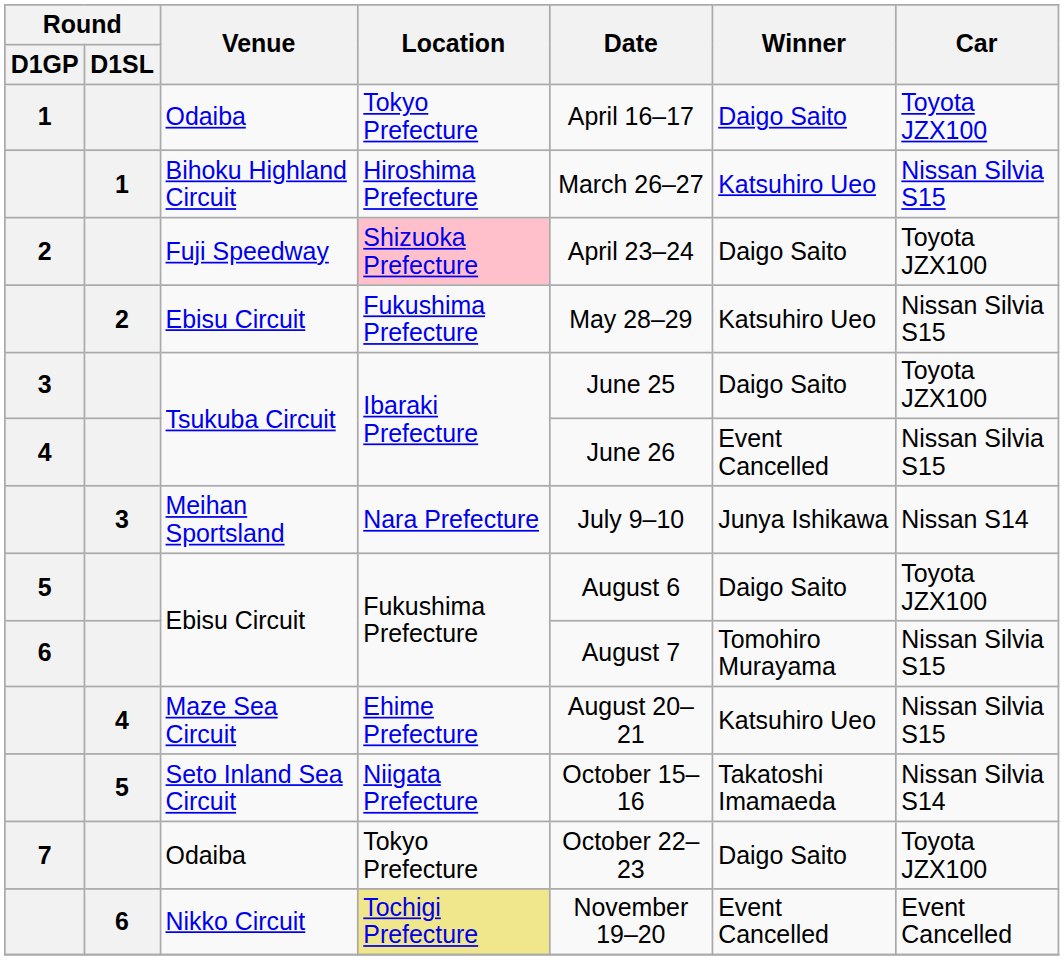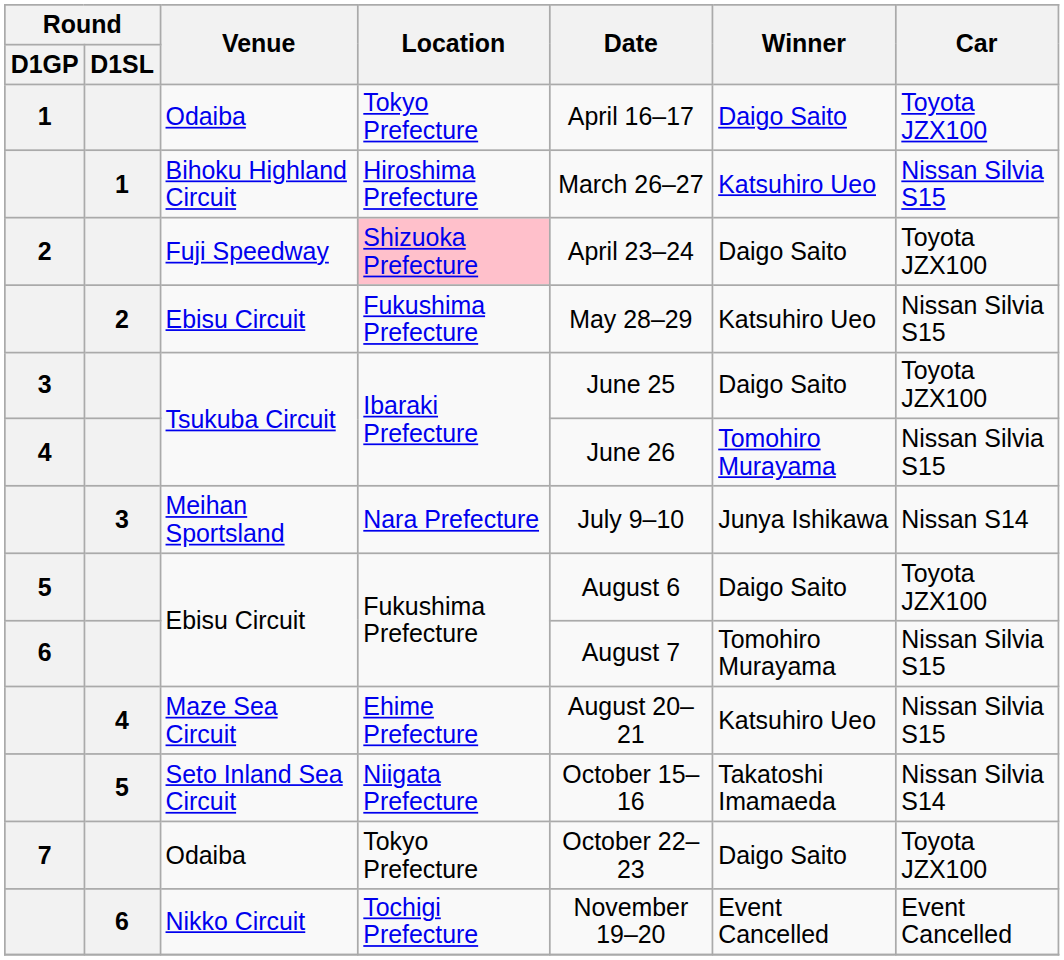 <table class="wikitable" style="font-size: 90%;">
 <tr>
 <th colspan=2>Round</th>
 <th rowspan=2>Venue</th>
 <th rowspan=2>Location</th>
 <th rowspan=2>Date</th>
 <th rowspan=2>Winner</th>
 <th rowspan=2>Car</th>
 </tr>
 <tr>
 <th>D1GP</th>
 <th>D1SL</th>
 </tr>
 <tr>
 <th>1</th>
 <th></th>
 <td><a href='#'>Odaiba</a></td>
 <td><a href='#'>Tokyo Prefecture</a></td>
 <td align="center">April 16–17</td>
 <td><a href='#'>Daigo Saito</a></td>
 <td><a href='#'>Toyota JZX100</a></td>
 </tr>
 <tr>
 <th></th>
 <th>1</th>
 <td><a href='#'>Bihoku Highland Circuit</a></td>
 <td><a href='#'>Hiroshima Prefecture</a></td>
 <td align="center">March 26–27</td>
 <td><a href='#'>Katsuhiro Ueo</a></td>
 <td><a href='#'>Nissan Silvia S15</a></td>
 </tr>
 <tr>
 <th>2</th>
 <th></th>
 <td><a href='#'>Fuji Speedway</a></td>
 <td style="background: pink;"><a href='#'>Shizuoka Prefecture</a></td>
 <td align="center">April 23–24</td>
 <td>Daigo Saito</td>
 <td>Toyota JZX100</td>
 </tr>
 <tr>
 <th></th>
 <th>2</th>
 <td><a href='#'>Ebisu Circuit</a></td>
 <td><a href='#'>Fukushima Prefecture</a></td>
 <td align="center">May 28–29</td>
 <td>Katsuhiro Ueo</td>
 <td>Nissan Silvia S15</td>
 </tr>
 <tr>
 <th>3</th>
 <th></th>
 <td rowspan=2><a href='#'>Tsukuba Circuit</a></td>
 <td rowspan=2><a href='#'>Ibaraki Prefecture</a></td>
 <td align="center">June 25</td>
 <td>Daigo Saito</td>
 <td>Toyota JZX100</td>
 </tr>
 <tr>
 <th>4</th>
 <th></th>
 <td align="center">June 26</td>
-<td>Event Cancelled</td>
+<td><a href='#'>Tomohiro Murayama</a></td>
 <td>Nissan Silvia S15</td>
 </tr>
 <tr>
 <th></th>
 <th>3</th>
 <td><a href='#'>Meihan Sportsland</a></td>
 <td><a href='#'>Nara Prefecture</a></td>
 <td align="center">July 9–10</td>
 <td>Junya Ishikawa</td>
 <td>Nissan S14</td>
 </tr>
 <tr>
 <th>5</th>
 <th></th>
 <td rowspan=2>Ebisu Circuit</td>
 <td rowspan=2>Fukushima Prefecture</td>
 <td align="center">August 6</td>
 <td>Daigo Saito</td>
 <td>Toyota JZX100</td>
 </tr>
 <tr>
 <th>6</th>
 <th></th>
 <td align="center">August 7</td>
 <td>Tomohiro Murayama</td>
 <td>Nissan Silvia S15</td>
 </tr>
 <tr>
 <th></th>
 <th>4</th>
 <td><a href='#'>Maze Sea Circuit</a></td>
 <td><a href='#'>Ehime Prefecture</a></td>
 <td align="center">August 20–21</td>
 <td>Katsuhiro Ueo</td>
 <td>Nissan Silvia S15</td>
 </tr>
 <tr>
 <th></th>
 <th>5</th>
 <td><a href='#'>Seto Inland Sea Circuit</a></td>
 <td><a href='#'>Niigata Prefecture</a></td>
 <td align="center">October 15–16</td>
 <td>Takatoshi Imamaeda</td>
 <td>Nissan Silvia S14</td>
 </tr>
 <tr>
 <th>7</th>
 <th></th>
 <td>Odaiba</td>
 <td>Tokyo Prefecture</td>
 <td align="center">October 22–23</td>
 <td>Daigo Saito</td>
 <td>Toyota JZX100</td>
 </tr>
 <tr>
 <th></th>
 <th>6</th>
 <td><a href='#'>Nikko Circuit</a></td>
-<td style="background: khaki;"><a href='#'>Tochigi Prefecture</a></td>
+<td><a href='#'>Tochigi Prefecture</a></td>
 <td align="center">November 19–20</td>
 <td>Event Cancelled</td>
 <td>Event Cancelled</td>
 </tr>
 <tr>
 </tr>
 </table>
